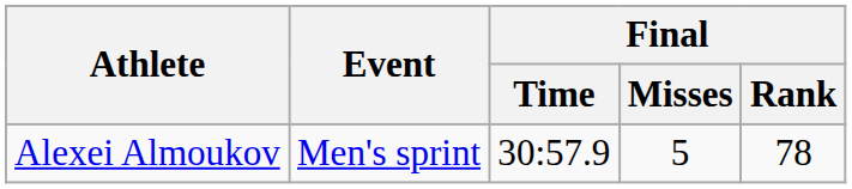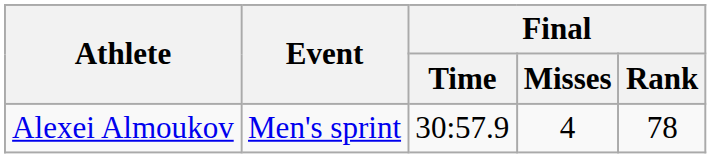 <table class="wikitable">
 <tr>
 <th rowspan="2">Athlete</th>
 <th rowspan="2">Event</th>
 <th colspan="3">Final</th>
 </tr>
 <tr>
 <th>Time</th>
 <th>Misses</th>
 <th>Rank</th>
 </tr>
 <tr>
 <td><a href='#'>Alexei Almoukov</a></td>
 <td><a href='#'>Men's sprint</a></td>
 <td align="center">30:57.9</td>
-<td align="center">5</td>
+<td align="center">4</td>
 <td align="center">78</td>
 </tr>
 </table>
